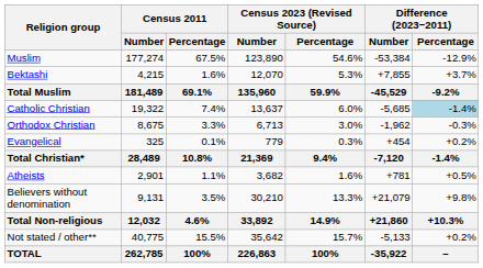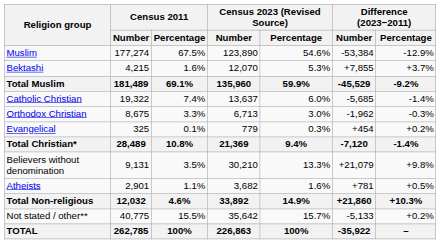 <table class="wikitable" style="text-align:right;width: 57%">
 <tr style="background:#e0e0e0;">
 <th rowspan="2">Religion group</th>
 <th colspan="2">Census 2011</th>
 <th colspan="2">Census 2023 (Revised Source)</th>
 <th colspan="2">Difference (2023−2011)</th>
 </tr>
 <tr style="background:#e0e0e0;">
 <th>Number</th>
 <th>Percentage</th>
 <th>Number</th>
 <th>Percentage</th>
 <th>Number</th>
 <th>Percentage</th>
 </tr>
 <tr>
 <td style="text-align:left;"><a href='#'>Muslim</a></td>
 <td>177,274</td>
 <td>67.5%</td>
 <td>123,890</td>
 <td>54.6%</td>
 <td>-53,384</td>
 <td>-12.9%</td>
 </tr>
 <tr>
 <td style="text-align:left;"><a href='#'>Bektashi</a></td>
 <td>4,215</td>
 <td>1.6%</td>
 <td>12,070</td>
 <td>5.3%</td>
 <td>+7,855</td>
 <td>+3.7%</td>
 </tr>
 <tr>
 <th style="text-align:left;">Total Muslim</th>
 <th>181,489</th>
 <th>69.1%</th>
 <th>135,960</th>
 <th>59.9%</th>
 <th>-45,529</th>
 <th>-9.2%</th>
 </tr>
 <tr>
 <td style="text-align:left;"><a href='#'>Catholic Christian</a></td>
 <td>19,322</td>
 <td>7.4%</td>
 <td>13,637</td>
 <td>6.0%</td>
 <td>-5,685</td>
-<td style="background: lightblue;">-1.4%</td>
+<td>-1.4%</td>
 </tr>
 <tr>
 <td style="text-align:left;"><a href='#'>Orthodox Christian</a></td>
 <td>8,675</td>
 <td>3.3%</td>
 <td>6,713</td>
 <td>3.0%</td>
 <td>-1,962</td>
 <td>-0.3%</td>
 </tr>
 <tr>
 <td style="text-align:left;"><a href='#'>Evangelical</a></td>
 <td>325</td>
 <td>0.1%</td>
 <td>779</td>
 <td>0.3%</td>
 <td>+454</td>
 <td>+0.2%</td>
 </tr>
 <tr>
 <th style="text-align:left;">Total Christian*</th>
 <th>28,489</th>
 <th>10.8%</th>
 <th>21,369</th>
 <th>9.4%</th>
 <th>-7,120</th>
 <th>-1.4%</th>
 </tr>
 <tr>
+<td style="text-align:left;">Believers without denomination</td>
+<td>9,131</td>
+<td>3.5%</td>
+<td>30,210</td>
+<td>13.3%</td>
+<td>+21,079</td>
+<td>+9.8%</td>
+</tr>
+<tr>
 <td style="text-align:left;"><a href='#'>Atheists</a></td>
 <td>2,901</td>
 <td>1.1%</td>
 <td>3,682</td>
 <td>1.6%</td>
 <td>+781</td>
 <td>+0.5%</td>
-</tr>
-<tr>
-<td style="text-align:left;">Believers without denomination</td>
-<td>9,131</td>
-<td>3.5%</td>
-<td>30,210</td>
-<td>13.3%</td>
-<td>+21,079</td>
-<td>+9.8%</td>
 </tr>
 <tr>
 <th style="text-align:left;">Total Non-religious</th>
 <th>12,032</th>
 <th>4.6%</th>
 <th>33,892</th>
 <th>14.9%</th>
 <th>+21,860</th>
 <th>+10.3%</th>
 </tr>
 <tr>
 <td style="text-align:left;">Not stated / other**</td>
 <td>40,775</td>
 <td>15.5%</td>
 <td>35,642</td>
 <td>15.7%</td>
 <td>-5,133</td>
 <td>+0.2%</td>
 </tr>
 <tr style="background:#e0e0e0;">
 <th style="text-align:left;"><strong>TOTAL</strong></th>
 <th><strong>262,785</strong></th>
 <th><strong>100%</strong></th>
 <th><strong>226,863</strong></th>
 <th><strong>100%</strong></th>
 <th><strong>-35,922</strong></th>
 <th><strong>–</strong></th>
 </tr>
 </table>
